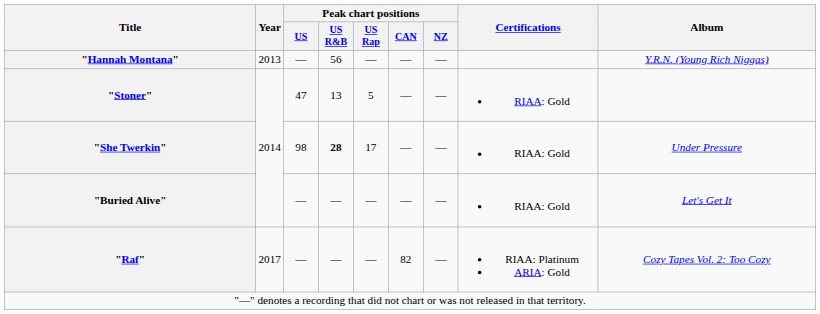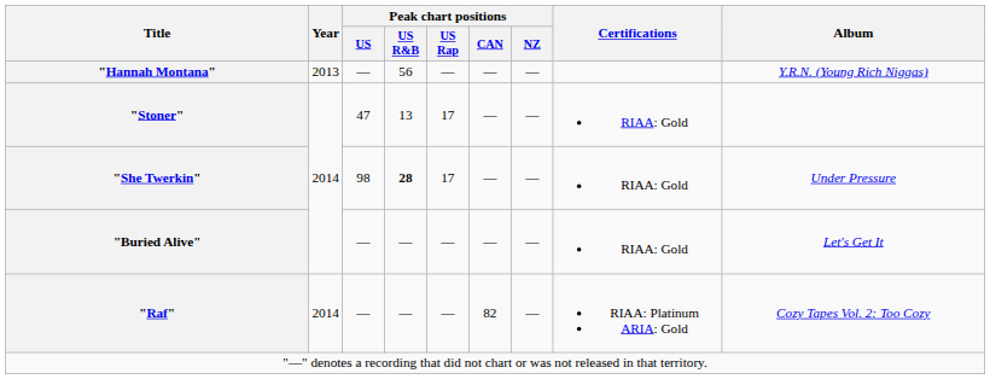 <table class="wikitable plainrowheaders" style="text-align:center;">
 <tr>
 <th scope="coludurud" rowspan="2" style="width:22em;">Title</th>
 <th scope="col" rowspan="2">Year</th>
 <th scope="col" colspan="5">Peak chart positions</th>
 <th scope="col" rowspan="2" style="width:12em;"><a href='#'>Certifications</a></th>
 <th scope="col" rowspan="2" style="width:19em;">Album</th>
 </tr>
 <tr>
 <th scope="col" style="width:3em;font-size:90%;"><a href='#'>US</a></th>
 <th scope="col" style="width:3em;font-size:90%;"><a href='#'>US R&B</a></th>
 <th scope="col" style="width:3em;font-size:90%;"><a href='#'>US Rap</a></th>
 <th scope="col" style="width:3em;font-size:90%;"><a href='#'>CAN</a></th>
 <th scope="col" style="width:3em;font-size:90%;"><a href='#'>NZ</a></th>
 </tr>
 <tr>
 <th scope="row">"<a href='#'>Hannah Montana</a>"<br></th>
 <td>2013</td>
 <td>—</td>
 <td>56</td>
 <td>—</td>
 <td>—</td>
 <td>—</td>
 <td></td>
 <td><em><a href='#'>Y.R.N. (Young Rich Niggas)</a></em></td>
 </tr>
 <tr>
 <th scope="row">"<a href='#'>Stoner</a>"<br></th>
 <td rowspan="3">2014</td>
 <td>47</td>
 <td>13</td>
-<td>5</td>
+<td>17</td>
 <td>—</td>
 <td>—</td>
 <td><br><ul><li><a href='#'>RIAA</a>: Gold</li></ul></td>
 <td></td>
 </tr>
 <tr>
 <th scope="row">"<a href='#'>She Twerkin</a>"<br></th>
 <td>98</td>
 <td><strong>28</strong></td>
 <td>17</td>
 <td>—</td>
 <td>—</td>
 <td><br><ul><li>RIAA: Gold</li></ul></td>
 <td><em><a href='#'>Under Pressure</a></em></td>
 </tr>
 <tr>
 <th scope="row">"Buried Alive"<br></th>
 <td>—</td>
 <td>—</td>
 <td>—</td>
 <td>—</td>
 <td>—</td>
 <td><br><ul><li>RIAA: Gold</li></ul></td>
 <td><em><a href='#'>Let's Get It</a></em></td>
 </tr>
 <tr>
 <th scope="row">"<a href='#'>Raf</a>"<br></th>
-<td rowspan="1">2017</td>
+<td rowspan="1">2014</td>
 <td>—</td>
 <td>—</td>
 <td>—</td>
 <td>82</td>
 <td>—</td>
 <td><br><ul><li>RIAA: Platinum</li><li><a href='#'>ARIA</a>: Gold</li></ul></td>
 <td><em><a href='#'>Cozy Tapes Vol. 2: Too Cozy</a></em></td>
 </tr>
 <tr>
 <td colspan="12">"—" denotes a recording that did not chart or was not released in that territory.</td>
 </tr>
 </table>
